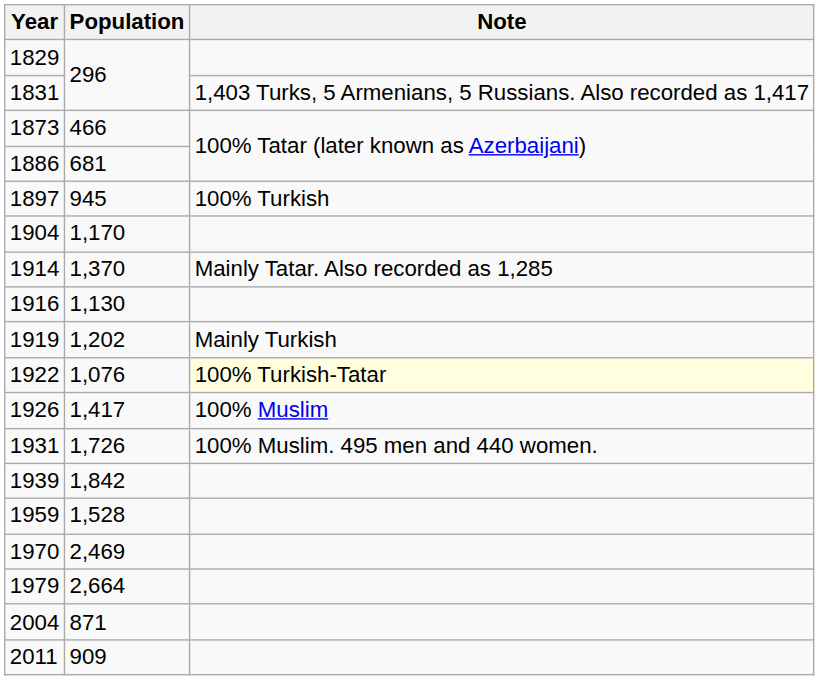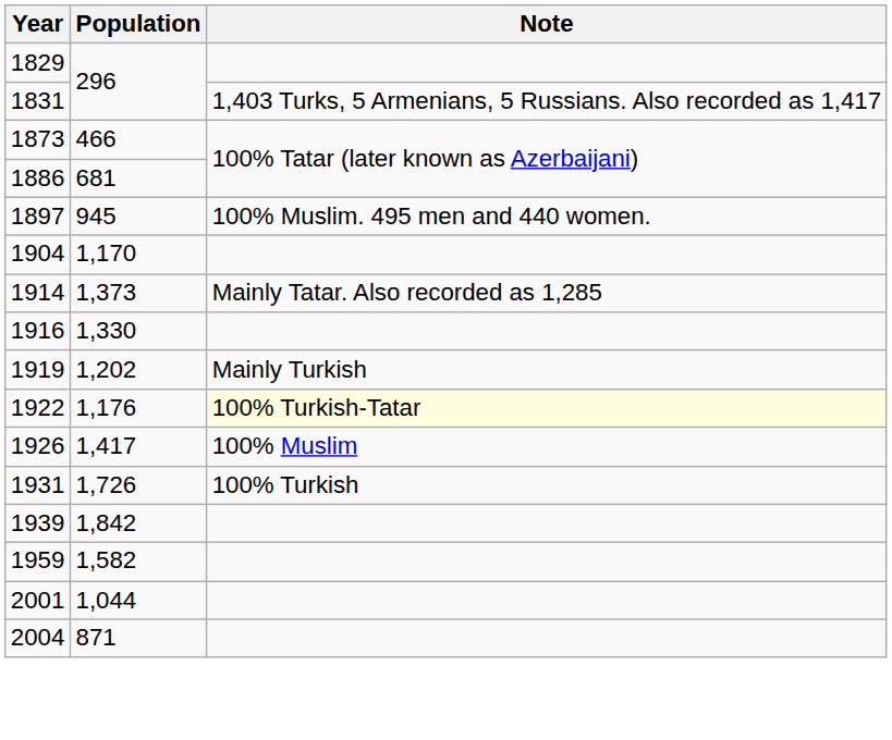 <table class="wikitable sortable">
 <tr>
 <th>Year</th>
 <th>Population</th>
 <th>Note</th>
 </tr>
 <tr>
 <td>1829</td>
 <td rowspan="2">296</td>
 <td></td>
 </tr>
 <tr>
 <td>1831</td>
 <td>1,403 Turks, 5 Armenians, 5 Russians. Also recorded as 1,417</td>
 </tr>
 <tr>
 <td>1873</td>
 <td>466</td>
 <td rowspan="2">100% Tatar (later known as <a href='#'>Azerbaijani</a>)</td>
 </tr>
 <tr>
 <td>1886</td>
 <td>681</td>
 </tr>
 <tr>
 <td>1897</td>
 <td>945</td>
-<td>100% Turkish</td>
+<td>100% Muslim. 495 men and 440 women.</td>
 </tr>
 <tr>
 <td>1904</td>
 <td>1,170</td>
 <td></td>
 </tr>
 <tr>
 <td>1914</td>
-<td>1,370</td>
+<td>1,373</td>
 <td>Mainly Tatar. Also recorded as 1,285</td>
 </tr>
 <tr>
 <td>1916</td>
-<td>1,130</td>
+<td>1,330</td>
 <td></td>
 </tr>
 <tr>
 <td>1919</td>
 <td>1,202</td>
 <td>Mainly Turkish</td>
 </tr>
 <tr>
 <td>1922</td>
-<td>1,076</td>
+<td>1,176</td>
 <td style="background: lightyellow;">100% Turkish-Tatar</td>
 </tr>
 <tr>
 <td>1926</td>
 <td>1,417</td>
 <td>100% <a href='#'>Muslim</a></td>
 </tr>
 <tr>
 <td>1931</td>
 <td>1,726</td>
-<td>100% Muslim. 495 men and 440 women.</td>
+<td>100% Turkish</td>
 </tr>
 <tr>
 <td>1939</td>
 <td>1,842</td>
 <td></td>
 </tr>
 <tr>
 <td>1959</td>
-<td>1,528</td>
+<td>1,582</td>
 <td></td>
 </tr>
 <tr>
-<td>1970</td>
-<td>2,469</td>
-<td></td>
-</tr>
-<tr>
-<td>1979</td>
-<td>2,664</td>
+<td>2001</td>
+<td>1,044</td>
 <td></td>
 </tr>
 <tr>
 <td>2004</td>
 <td>871</td>
 <td></td>
 </tr>
-<tr>
-<td>2011</td>
-<td>909</td>
-<td></td>
-</tr>
 </table>
